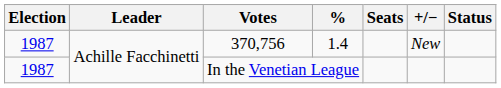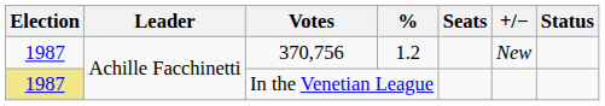 <table class="wikitable" style="text-align:center">
 <tr>
 <th>Election</th>
 <th>Leader</th>
 <th>Votes</th>
 <th>%</th>
 <th>Seats</th>
 <th>+/−</th>
 <th>Status</th>
 </tr>
 <tr>
 <td><a href='#'>1987</a></td>
 <td rowspan="2">Achille Facchinetti</td>
 <td>370,756</td>
-<td>1.4</td>
+<td>1.2</td>
 <td></td>
 <td><em>New</em></td>
 <td></td>
 </tr>
 <tr>
-<td><a href='#'>1987</a></td>
+<td style="background: khaki;"><a href='#'>1987</a></td>
 <td colspan="2">In the <a href='#'>Venetian League</a></td>
 <td></td>
 <td></td>
 <td></td>
 </tr>
 </table>
